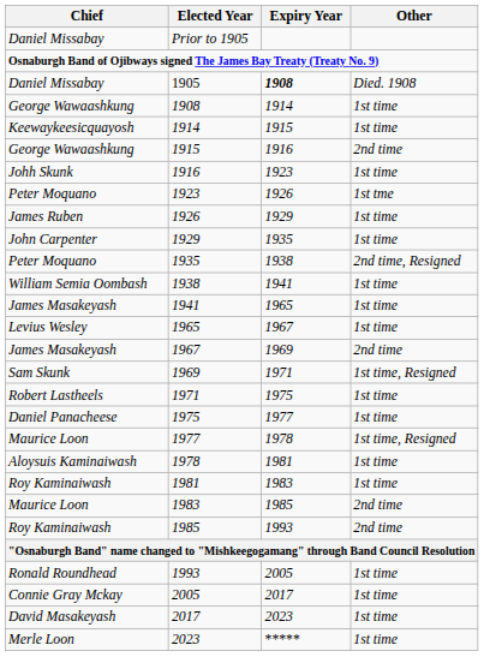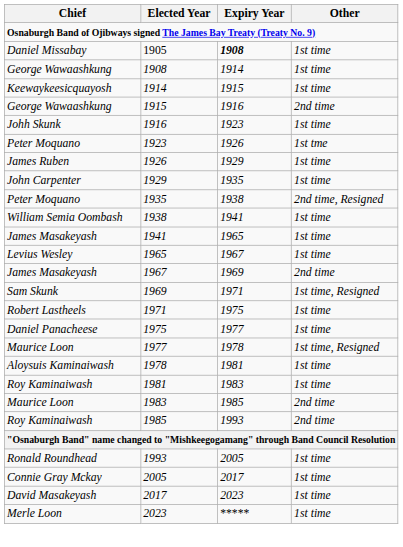 <table class="wikitable">
 <tr>
 <th>Chief</th>
 <th>Elected Year</th>
 <th>Expiry Year</th>
 <th>Other</th>
 </tr>
 <tr>
-<td><em>Daniel Missabay</em></td>
-<td><em>Prior to 1905</em></td>
-<td></td>
-<td></td>
-</tr>
-<tr>
 <td colspan="4"><strong><small>Osnaburgh Band of Ojibways signed <a href='#'>The James Bay Treaty (Treaty No. 9)</a></small></strong></td>
 </tr>
 <tr>
 <td><em>Daniel Missabay</em></td>
 <td>1905</td>
 <td><strong><em>1908</em></strong></td>
-<td><em>Died. 1908</em></td>
+<td><em>1st time</em></td>
 </tr>
 <tr>
 <td><em>George Wawaashkung</em></td>
 <td><em>1908</em></td>
 <td><em>1914</em></td>
 <td><em>1st time</em></td>
 </tr>
 <tr>
 <td><em>Keewaykeesicquayosh</em></td>
 <td><em>1914</em></td>
 <td><em>1915</em></td>
 <td><em>1st time</em></td>
 </tr>
 <tr>
 <td><em>George Wawaashkung</em></td>
 <td><em>1915</em></td>
 <td><em>1916</em></td>
 <td><em>2nd time</em></td>
 </tr>
 <tr>
 <td><em>Johh Skunk</em></td>
 <td><em>1916</em></td>
 <td><em>1923</em></td>
 <td><em>1st time</em></td>
 </tr>
 <tr>
 <td><em>Peter Moquano</em></td>
 <td><em>1923</em></td>
 <td><em>1926</em></td>
 <td><em>1st tme</em></td>
 </tr>
 <tr>
 <td><em>James Ruben</em></td>
 <td><em>1926</em></td>
 <td><em>1929</em></td>
 <td><em>1st time</em></td>
 </tr>
 <tr>
 <td><em>John Carpenter</em></td>
 <td><em>1929</em></td>
 <td><em>1935</em></td>
 <td><em>1st time</em></td>
 </tr>
 <tr>
 <td><em>Peter Moquano</em></td>
 <td><em>1935</em></td>
 <td><em>1938</em></td>
 <td><em>2nd time, Resigned</em></td>
 </tr>
 <tr>
 <td><em>William Semia Oombash</em></td>
 <td><em>1938</em></td>
 <td><em>1941</em></td>
 <td><em>1st time</em></td>
 </tr>
 <tr>
 <td><em>James Masakeyash</em></td>
 <td><em>1941</em></td>
 <td><em>1965</em></td>
 <td><em>1st time</em></td>
 </tr>
 <tr>
 <td><em>Levius Wesley</em></td>
 <td><em>1965</em></td>
 <td><em>1967</em></td>
 <td><em>1st time</em></td>
 </tr>
 <tr>
 <td><em>James Masakeyash</em></td>
 <td><em>1967</em></td>
 <td><em>1969</em></td>
 <td><em>2nd time</em></td>
 </tr>
 <tr>
 <td><em>Sam Skunk</em></td>
 <td><em>1969</em></td>
 <td><em>1971</em></td>
 <td><em>1st time, Resigned</em></td>
 </tr>
 <tr>
 <td><em>Robert Lastheels</em></td>
 <td><em>1971</em></td>
 <td><em>1975</em></td>
 <td><em>1st time</em></td>
 </tr>
 <tr>
 <td><em>Daniel Panacheese</em></td>
 <td><em>1975</em></td>
 <td><em>1977</em></td>
 <td><em>1st time</em></td>
 </tr>
 <tr>
 <td><em>Maurice Loon</em></td>
 <td><em>1977</em></td>
 <td><em>1978</em></td>
 <td><em>1st time, Resigned</em></td>
 </tr>
 <tr>
 <td><em>Aloysuis Kaminaiwash</em></td>
 <td><em>1978</em></td>
 <td><em>1981</em></td>
 <td><em>1st time</em></td>
 </tr>
 <tr>
 <td><em>Roy Kaminaiwash</em></td>
 <td><em>1981</em></td>
 <td><em>1983</em></td>
 <td><em>1st time</em></td>
 </tr>
 <tr>
 <td><em>Maurice Loon</em></td>
 <td><em>1983</em></td>
 <td><em>1985</em></td>
 <td><em>2nd time</em></td>
 </tr>
 <tr>
 <td><em>Roy Kaminaiwash</em></td>
 <td><em>1985</em></td>
 <td><em>1993</em></td>
 <td><em>2nd time</em></td>
 </tr>
 <tr>
 <th colspan="4"><small>"Osnaburgh Band" name changed to "Mishkeegogamang" through Band Council Resolution</small></th>
 </tr>
 <tr>
 <td><em>Ronald Roundhead</em></td>
 <td><em>1993</em></td>
 <td><em>2005</em></td>
 <td><em>1st time</em></td>
 </tr>
 <tr>
 <td><em>Connie Gray Mckay</em></td>
 <td><em>2005</em></td>
 <td><em>2017</em></td>
 <td><em>1st time</em></td>
 </tr>
 <tr>
 <td><em>David Masakeyash</em></td>
 <td><em>2017</em></td>
 <td><em>2023</em></td>
 <td><em>1st time</em></td>
 </tr>
 <tr>
 <td><em>Merle Loon</em></td>
 <td><em>2023</em></td>
 <td>*****</td>
 <td><em>1st time</em></td>
 </tr>
 </table>
